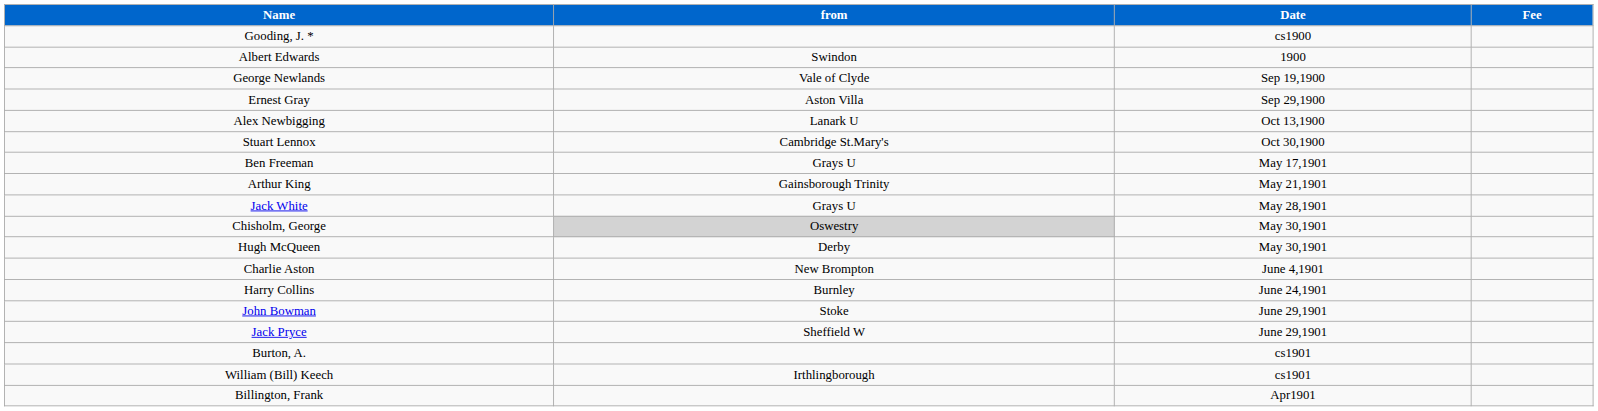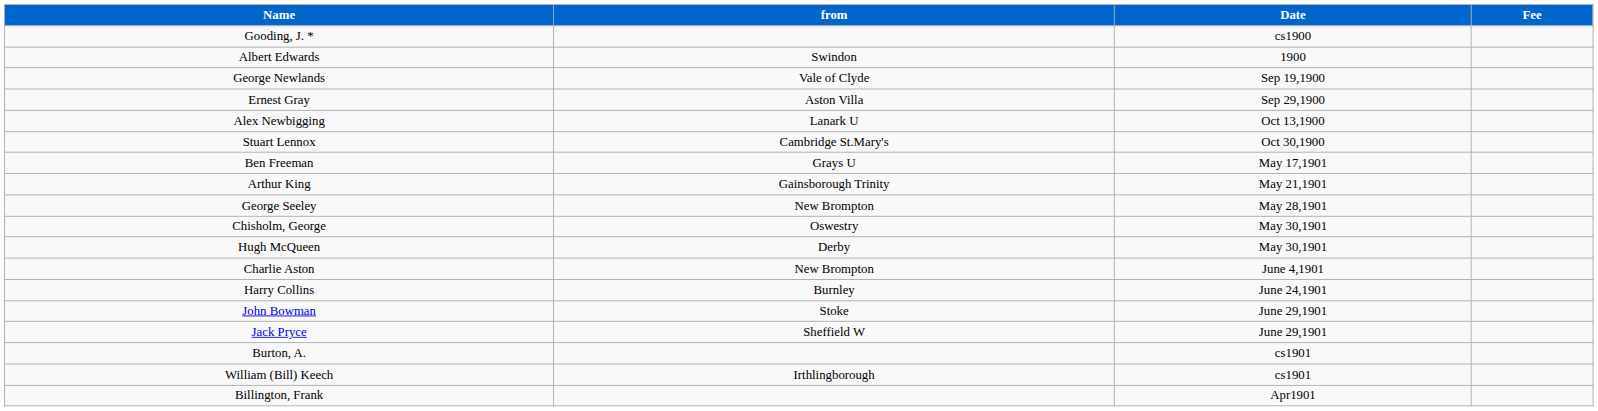 <table class="wikitable" style="text-align:center; font-size:90%; width:90%;">
 <tr>
 <th style="background:#0066CC; color:#FFFFFF; text-align:center;"><strong>Name</strong></th>
 <th style="background:#0066CC; color:#FFFFFF; text-align:center;">from</th>
 <th style="background:#0066CC; color:#FFFFFF; text-align:center;">Date</th>
 <th style="background:#0066CC; color:#FFFFFF; text-align:center;">Fee</th>
 </tr>
 <tr>
 <td>Gooding, J. *</td>
 <td></td>
 <td>cs1900</td>
 <td></td>
 </tr>
 <tr>
 <td>Albert Edwards</td>
 <td>Swindon</td>
 <td>1900</td>
 <td></td>
 </tr>
 <tr>
 <td>George Newlands</td>
 <td>Vale of Clyde</td>
 <td>Sep 19,1900</td>
 <td></td>
 </tr>
 <tr>
 <td>Ernest Gray</td>
 <td>Aston Villa</td>
 <td>Sep 29,1900</td>
 <td></td>
 </tr>
 <tr>
 <td>Alex Newbigging</td>
 <td>Lanark U</td>
 <td>Oct 13,1900</td>
 <td></td>
 </tr>
 <tr>
 <td>Stuart Lennox</td>
 <td>Cambridge St.Mary's</td>
 <td>Oct 30,1900</td>
 <td></td>
 </tr>
 <tr>
 <td>Ben Freeman</td>
 <td>Grays U</td>
 <td>May 17,1901</td>
 <td></td>
 </tr>
 <tr>
 <td>Arthur King</td>
 <td>Gainsborough Trinity</td>
 <td>May 21,1901</td>
 <td></td>
 </tr>
 <tr>
-<td><a href='#'>Jack White</a></td>
-<td>Grays U</td>
+<td>George Seeley</td>
+<td>New Brompton</td>
 <td>May 28,1901</td>
 <td></td>
 </tr>
 <tr>
 <td>Chisholm, George</td>
-<td style="background: lightgrey;">Oswestry</td>
+<td>Oswestry</td>
 <td>May 30,1901</td>
 <td></td>
 </tr>
 <tr>
 <td>Hugh McQueen</td>
 <td>Derby</td>
 <td>May 30,1901</td>
 <td></td>
 </tr>
 <tr>
 <td>Charlie Aston</td>
 <td>New Brompton</td>
 <td>June 4,1901</td>
 <td></td>
 </tr>
 <tr>
 <td>Harry Collins</td>
 <td>Burnley</td>
 <td>June 24,1901</td>
 <td></td>
 </tr>
 <tr>
 <td><a href='#'>John Bowman</a></td>
 <td>Stoke</td>
 <td>June 29,1901</td>
 <td></td>
 </tr>
 <tr>
 <td><a href='#'>Jack Pryce</a></td>
 <td>Sheffield W</td>
 <td>June 29,1901</td>
 <td></td>
 </tr>
 <tr>
 <td>Burton, A.</td>
 <td></td>
 <td>cs1901</td>
 <td></td>
 </tr>
 <tr>
 <td>William (Bill) Keech</td>
 <td>Irthlingborough</td>
 <td>cs1901</td>
 <td></td>
 </tr>
 <tr>
 <td>Billington, Frank</td>
 <td></td>
 <td>Apr1901</td>
 <td></td>
 </tr>
 </table>
